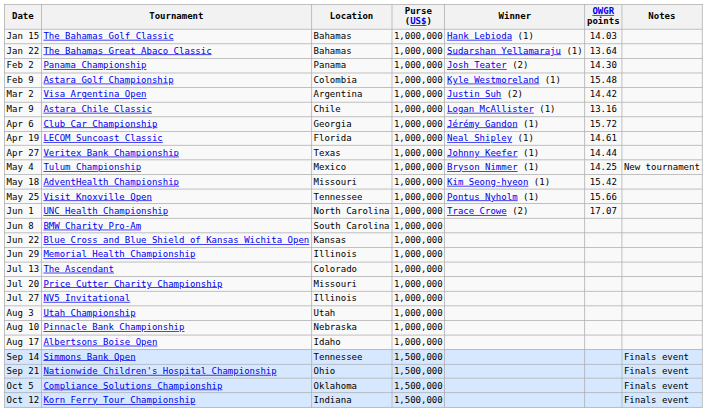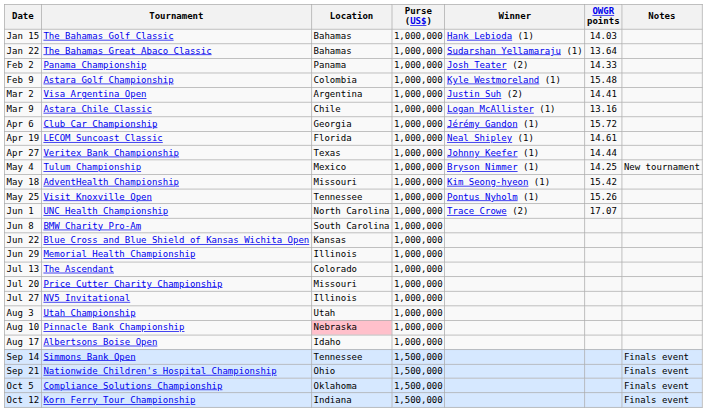 <table class="wikitable" style="font-size:95%">
 <tr>
 <th>Date</th>
 <th>Tournament</th>
 <th>Location</th>
 <th>Purse<br>(<a href='#'>US$</a>)</th>
 <th>Winner</th>
 <th><a href='#'>OWGR</a><br>points</th>
 <th>Notes</th>
 </tr>
 <tr>
 <td>Jan 15</td>
 <td><a href='#'>The Bahamas Golf Classic</a></td>
 <td>Bahamas</td>
 <td align=right>1,000,000</td>
 <td> <a href='#'>Hank Lebioda</a> (1)</td>
 <td align=center>14.03</td>
 <td></td>
 </tr>
 <tr>
 <td>Jan 22</td>
 <td><a href='#'>The Bahamas Great Abaco Classic</a></td>
 <td>Bahamas</td>
 <td align=right>1,000,000</td>
 <td> <a href='#'>Sudarshan Yellamaraju</a> (1)</td>
 <td align=center>13.64</td>
 <td></td>
 </tr>
 <tr>
 <td>Feb 2</td>
 <td><a href='#'>Panama Championship</a></td>
 <td>Panama</td>
 <td align=right>1,000,000</td>
 <td> <a href='#'>Josh Teater</a> (2)</td>
-<td align=center>14.30</td>
+<td align=center>14.33</td>
 <td></td>
 </tr>
 <tr>
 <td>Feb 9</td>
 <td><a href='#'>Astara Golf Championship</a></td>
 <td>Colombia</td>
 <td align=right>1,000,000</td>
 <td> <a href='#'>Kyle Westmoreland</a> (1)</td>
 <td align=center>15.48</td>
 <td></td>
 </tr>
 <tr>
 <td>Mar 2</td>
 <td><a href='#'>Visa Argentina Open</a></td>
 <td>Argentina</td>
 <td align=right>1,000,000</td>
 <td> <a href='#'>Justin Suh</a> (2)</td>
-<td align=center>14.42</td>
+<td align=center>14.41</td>
 <td></td>
 </tr>
 <tr>
 <td>Mar 9</td>
 <td><a href='#'>Astara Chile Classic</a></td>
 <td>Chile</td>
 <td align=right>1,000,000</td>
 <td> <a href='#'>Logan McAllister</a> (1)</td>
 <td align=center>13.16</td>
 <td></td>
 </tr>
 <tr>
 <td>Apr 6</td>
 <td><a href='#'>Club Car Championship</a></td>
 <td>Georgia</td>
 <td align=right>1,000,000</td>
 <td> <a href='#'>Jérémy Gandon</a> (1)</td>
 <td align=center>15.72</td>
 <td></td>
 </tr>
 <tr>
 <td>Apr 19</td>
 <td><a href='#'>LECOM Suncoast Classic</a></td>
 <td>Florida</td>
 <td align=right>1,000,000</td>
 <td> <a href='#'>Neal Shipley</a> (1)</td>
 <td align=center>14.61</td>
 <td></td>
 </tr>
 <tr>
 <td>Apr 27</td>
 <td><a href='#'>Veritex Bank Championship</a></td>
 <td>Texas</td>
 <td align=right>1,000,000</td>
 <td> <a href='#'>Johnny Keefer</a> (1)</td>
 <td align=center>14.44</td>
 <td></td>
 </tr>
 <tr>
 <td>May 4</td>
 <td><a href='#'>Tulum Championship</a></td>
 <td>Mexico</td>
 <td align=right>1,000,000</td>
 <td> <a href='#'>Bryson Nimmer</a> (1)</td>
 <td align=center>14.25</td>
 <td>New tournament</td>
 </tr>
 <tr>
 <td>May 18</td>
 <td><a href='#'>AdventHealth Championship</a></td>
 <td>Missouri</td>
 <td align=right>1,000,000</td>
 <td> <a href='#'>Kim Seong-hyeon</a> (1)</td>
 <td align=center>15.42</td>
 <td></td>
 </tr>
 <tr>
 <td>May 25</td>
 <td><a href='#'>Visit Knoxville Open</a></td>
 <td>Tennessee</td>
 <td align=right>1,000,000</td>
 <td> <a href='#'>Pontus Nyholm</a> (1)</td>
-<td align=center>15.66</td>
+<td align=center>15.26</td>
 <td></td>
 </tr>
 <tr>
 <td>Jun 1</td>
 <td><a href='#'>UNC Health Championship</a></td>
 <td>North Carolina</td>
 <td align=right>1,000,000</td>
 <td> <a href='#'>Trace Crowe</a> (2)</td>
 <td align=center>17.07</td>
 <td></td>
 </tr>
 <tr>
 <td>Jun 8</td>
 <td><a href='#'>BMW Charity Pro-Am</a></td>
 <td>South Carolina</td>
 <td align=right>1,000,000</td>
 <td></td>
 <td align=center></td>
 <td></td>
 </tr>
 <tr>
 <td>Jun 22</td>
 <td><a href='#'>Blue Cross and Blue Shield of Kansas Wichita Open</a></td>
 <td>Kansas</td>
 <td align=right>1,000,000</td>
 <td></td>
 <td align=center></td>
 <td></td>
 </tr>
 <tr>
 <td>Jun 29</td>
 <td><a href='#'>Memorial Health Championship</a></td>
 <td>Illinois</td>
 <td align=right>1,000,000</td>
 <td></td>
 <td align=center></td>
 <td></td>
 </tr>
 <tr>
 <td>Jul 13</td>
 <td><a href='#'>The Ascendant</a></td>
 <td>Colorado</td>
 <td align=right>1,000,000</td>
 <td></td>
 <td align=center></td>
 <td></td>
 </tr>
 <tr>
 <td>Jul 20</td>
 <td><a href='#'>Price Cutter Charity Championship</a></td>
 <td>Missouri</td>
 <td align=right>1,000,000</td>
 <td></td>
 <td align=center></td>
 <td></td>
 </tr>
 <tr>
 <td>Jul 27</td>
 <td><a href='#'>NV5 Invitational</a></td>
 <td>Illinois</td>
 <td align=right>1,000,000</td>
 <td></td>
 <td align=center></td>
 <td></td>
 </tr>
 <tr>
 <td>Aug 3</td>
 <td><a href='#'>Utah Championship</a></td>
 <td>Utah</td>
 <td align=right>1,000,000</td>
 <td></td>
 <td align=center></td>
 <td></td>
 </tr>
 <tr>
 <td>Aug 10</td>
 <td><a href='#'>Pinnacle Bank Championship</a></td>
-<td>Nebraska</td>
+<td style="background: pink;">Nebraska</td>
 <td align=right>1,000,000</td>
 <td></td>
 <td align=center></td>
 <td></td>
 </tr>
 <tr>
 <td>Aug 17</td>
 <td><a href='#'>Albertsons Boise Open</a></td>
 <td>Idaho</td>
 <td align=right>1,000,000</td>
 <td></td>
 <td align=center></td>
 <td></td>
 </tr>
 <tr style="background:#D6E8FF;">
 <td>Sep 14</td>
 <td><a href='#'>Simmons Bank Open</a></td>
 <td>Tennessee</td>
 <td align=right>1,500,000</td>
 <td></td>
 <td align=center></td>
 <td>Finals event</td>
 </tr>
 <tr style="background:#D6E8FF;">
 <td>Sep 21</td>
 <td><a href='#'>Nationwide Children's Hospital Championship</a></td>
 <td>Ohio</td>
 <td align=right>1,500,000</td>
 <td></td>
 <td align=center></td>
 <td>Finals event</td>
 </tr>
 <tr style="background:#D6E8FF;">
 <td>Oct 5</td>
 <td><a href='#'>Compliance Solutions Championship</a></td>
 <td>Oklahoma</td>
 <td align=right>1,500,000</td>
 <td></td>
 <td align=center></td>
 <td>Finals event</td>
 </tr>
 <tr style="background:#D6E8FF;">
 <td>Oct 12</td>
 <td><a href='#'>Korn Ferry Tour Championship</a></td>
 <td>Indiana</td>
 <td align=right>1,500,000</td>
 <td></td>
 <td align=center></td>
 <td>Finals event</td>
 </tr>
 </table>
